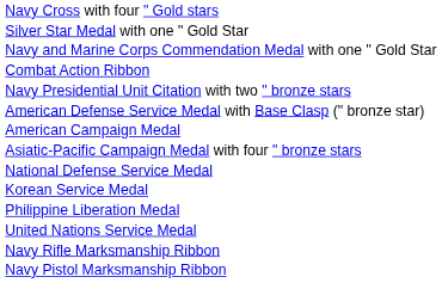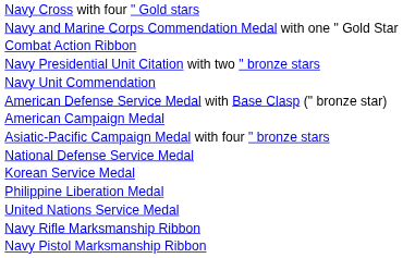 <table>
 <tr>
 <td></td>
 <td><a href='#'>Navy Cross</a> with four <a href='#'>" Gold stars</a></td>
-</tr>
-<tr>
-<td></td>
-<td><a href='#'>Silver Star Medal</a> with one " Gold Star</td>
 </tr>
 <tr>
 <td></td>
 <td><a href='#'>Navy and Marine Corps Commendation Medal</a> with one " Gold Star</td>
 </tr>
 <tr>
 <td></td>
 <td><a href='#'>Combat Action Ribbon</a></td>
 </tr>
 <tr>
 <td><span></span><span></span></td>
 <td><a href='#'>Navy Presidential Unit Citation</a> with two <a href='#'>" bronze stars</a></td>
+</tr>
+<tr>
+<td></td>
+<td><a href='#'>Navy Unit Commendation</a></td>
 </tr>
 <tr>
 <td></td>
 <td><a href='#'>American Defense Service Medal</a> with <a href='#'>Base Clasp</a> (" bronze star)</td>
 </tr>
 <tr>
 <td></td>
 <td><a href='#'>American Campaign Medal</a></td>
 </tr>
 <tr>
 <td><span></span><span></span><span></span><span></span></td>
 <td><a href='#'>Asiatic-Pacific Campaign Medal</a> with four <a href='#'>" bronze stars</a></td>
 </tr>
 <tr>
 <td></td>
 <td><a href='#'>National Defense Service Medal</a></td>
 </tr>
 <tr>
 <td></td>
 <td><a href='#'>Korean Service Medal</a></td>
 </tr>
 <tr>
 <td></td>
 <td><a href='#'>Philippine Liberation Medal</a></td>
 </tr>
 <tr>
 <td></td>
 <td><a href='#'>United Nations Service Medal</a></td>
 </tr>
 <tr>
 <td></td>
 <td><a href='#'>Navy Rifle Marksmanship Ribbon</a></td>
 </tr>
 <tr>
 <td></td>
 <td><a href='#'>Navy Pistol Marksmanship Ribbon</a></td>
 </tr>
 </table>
